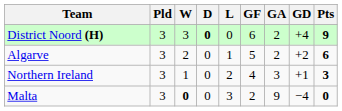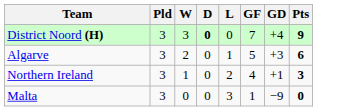 <table class="wikitable" style="text-align:center;">
 <tr>
 <th width=175>Team</th>
 <th width=20 abbr="Played">Pld</th>
 <th width=20 abbr="Won">W</th>
 <th width=20 abbr="Drawn">D</th>
 <th width=20 abbr="Lost">L</th>
 <th width=20 abbr="Goals for">GF</th>
-<th width=20 abbr="Goals against">GA</th>
 <th width=20 abbr="Goal difference">GD</th>
 <th width=20 abbr="Points">Pts</th>
 </tr>
 <tr bgcolor=#ccffcc>
 <td align=left> <a href='#'>District Noord</a> <strong>(H)</strong></td>
 <td>3</td>
 <td>3</td>
 <td><strong>0</strong></td>
 <td>0</td>
-<td>6</td>
-<td>2</td>
+<td>7</td>
 <td>+4</td>
 <td><strong>9</strong></td>
 </tr>
 <tr>
 <td align=left> <a href='#'>Algarve</a></td>
 <td>3</td>
 <td>2</td>
 <td>0</td>
 <td>1</td>
 <td>5</td>
-<td>2</td>
-<td>+2</td>
+<td>+3</td>
 <td><strong>6</strong></td>
 </tr>
 <tr>
 <td align=left> <a href='#'>Northern Ireland</a></td>
 <td>3</td>
 <td>1</td>
 <td>0</td>
 <td>2</td>
 <td>4</td>
-<td>3</td>
 <td>+1</td>
 <td><strong>3</strong></td>
 </tr>
 <tr>
 <td align=left> <a href='#'>Malta</a></td>
 <td>3</td>
-<td><strong>0</strong></td>
+<td>0</td>
 <td>0</td>
 <td>3</td>
-<td>2</td>
-<td>9</td>
-<td>−4</td>
+<td>1</td>
+<td>−9</td>
 <td><strong>0</strong></td>
 </tr>
 </table>
